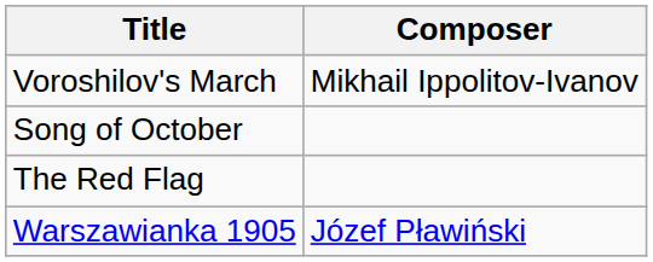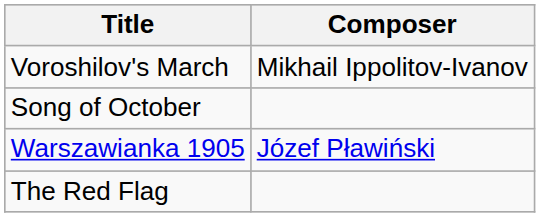 <table class="wikitable">
 <tr>
 <th>Title</th>
 <th>Composer</th>
 </tr>
 <tr>
 <td>Voroshilov's March</td>
 <td>Mikhail Ippolitov-Ivanov</td>
 </tr>
 <tr>
 <td>Song of October</td>
 <td></td>
 </tr>
 <tr>
+<td><a href='#'>Warszawianka 1905</a></td>
+<td><a href='#'>Józef Pławiński</a></td>
+</tr>
+<tr>
 <td>The Red Flag</td>
 <td></td>
 </tr>
-<tr>
-<td><a href='#'>Warszawianka 1905</a></td>
-<td><a href='#'>Józef Pławiński</a></td>
-</tr>
 </table>
